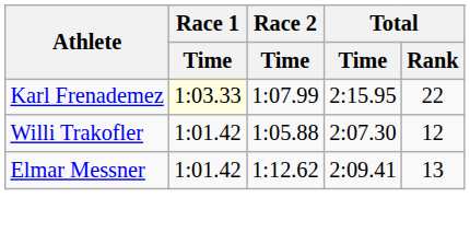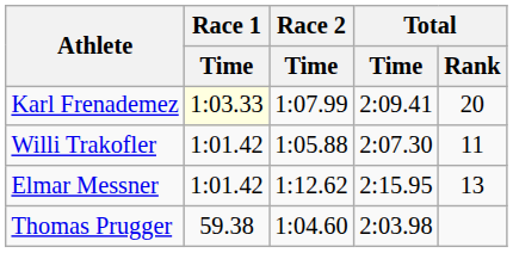 <table class="wikitable" style="font-size:90%">
 <tr>
 <th rowspan="2">Athlete</th>
 <th>Race 1</th>
 <th>Race 2</th>
 <th colspan="2">Total</th>
 </tr>
 <tr>
 <th>Time</th>
 <th>Time</th>
 <th>Time</th>
 <th>Rank</th>
 </tr>
 <tr>
 <td><a href='#'>Karl Frenademez</a></td>
 <td align="center" style="background: lightyellow;">1:03.33</td>
 <td align="center">1:07.99</td>
-<td align="center">2:15.95</td>
-<td align="center">22</td>
+<td align="center">2:09.41</td>
+<td align="center">20</td>
 </tr>
 <tr>
 <td><a href='#'>Willi Trakofler</a></td>
 <td align="center">1:01.42</td>
 <td align="center">1:05.88</td>
 <td align="center">2:07.30</td>
-<td align="center">12</td>
+<td align="center">11</td>
 </tr>
 <tr>
 <td><a href='#'>Elmar Messner</a></td>
 <td align="center">1:01.42</td>
 <td align="center">1:12.62</td>
-<td align="center">2:09.41</td>
+<td align="center">2:15.95</td>
 <td align="center">13</td>
 </tr>
+<tr>
+<td><a href='#'>Thomas Prugger</a></td>
+<td align="center">59.38</td>
+<td align="center">1:04.60</td>
+<td align="center">2:03.98</td>
+<td align="center"></td>
+</tr>
 </table>
